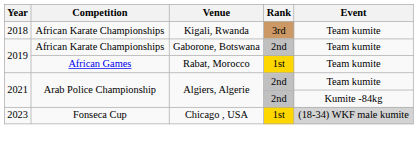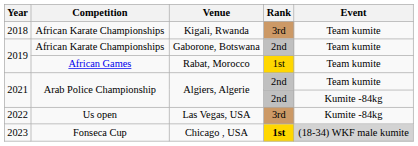 <table class="wikitable sortable" width=45% style="font-size:90%; text-align:center;">
 <tr>
 <th>Year</th>
 <th>Competition</th>
 <th>Venue</th>
 <th>Rank</th>
 <th>Event</th>
 </tr>
 <tr>
 <td>2018</td>
 <td>African Karate Championships</td>
 <td>Kigali, Rwanda</td>
 <td bgcolor="cc9966">3rd</td>
 <td>Team kumite</td>
 </tr>
 <tr>
 <td rowspan="2">2019</td>
 <td>African Karate Championships</td>
 <td>Gaborone, Botswana</td>
 <td bgcolor="silver">2nd</td>
 <td>Team kumite</td>
 </tr>
 <tr>
 <td><a href='#'>African Games</a></td>
 <td>Rabat, Morocco</td>
 <td bgcolor="gold">1st</td>
 <td>Team kumite</td>
 </tr>
 <tr>
 <td rowspan="2">2021</td>
 <td rowspan="2">Arab Police Championship</td>
 <td rowspan="2">Algiers, Algerie</td>
 <td bgcolor="silver">2nd</td>
 <td>Team kumite</td>
 </tr>
 <tr>
 <td bgcolor="silver">2nd</td>
 <td>Kumite -84kg</td>
 </tr>
 <tr>
+<td>2022</td>
+<td>Us open</td>
+<td>Las Vegas, USA</td>
+<td bgcolor="cc9966">3rd</td>
+<td>Kumite -84kg</td>
+</tr>
+<tr>
 <td>2023</td>
 <td>Fonseca Cup</td>
 <td>Chicago , USA</td>
-<td bgcolor="gold">1st</td>
+<td bgcolor="gold"><strong>1st</strong></td>
 <td style="background: lightgrey;">(18-34) WKF male kumite</td>
 </tr>
 </table>
